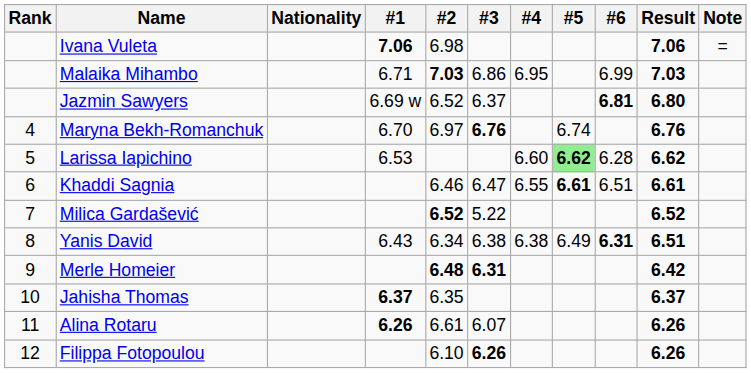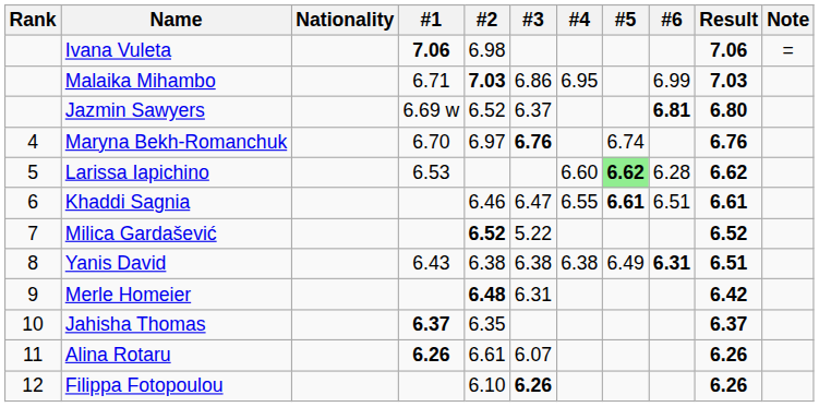 <table class="wikitable sortable" style="text-align:center">
 <tr>
 <th>Rank</th>
 <th>Name</th>
 <th>Nationality</th>
 <th>#1</th>
 <th>#2</th>
 <th>#3</th>
 <th>#4</th>
 <th>#5</th>
 <th>#6</th>
 <th>Result</th>
 <th>Note</th>
 </tr>
 <tr>
 <td></td>
 <td align=left><a href='#'>Ivana Vuleta</a></td>
 <td align=left></td>
 <td><strong>7.06</strong></td>
 <td>6.98</td>
 <td></td>
 <td></td>
 <td></td>
 <td></td>
 <td><strong>7.06</strong></td>
 <td>=</td>
 </tr>
 <tr>
 <td></td>
 <td align=left><a href='#'>Malaika Mihambo</a></td>
 <td align=left></td>
 <td>6.71</td>
 <td><strong>7.03</strong></td>
 <td>6.86</td>
 <td>6.95</td>
 <td></td>
 <td>6.99</td>
 <td><strong>7.03</strong></td>
 <td></td>
 </tr>
 <tr>
 <td></td>
 <td align=left><a href='#'>Jazmin Sawyers</a></td>
 <td align=left></td>
 <td>6.69 w</td>
 <td>6.52</td>
 <td>6.37</td>
 <td></td>
 <td></td>
 <td><strong>6.81</strong></td>
 <td><strong>6.80</strong></td>
 <td></td>
 </tr>
 <tr>
 <td>4</td>
 <td align=left><a href='#'>Maryna Bekh-Romanchuk</a></td>
 <td align=left></td>
 <td>6.70</td>
 <td>6.97</td>
 <td><strong>6.76</strong></td>
 <td></td>
 <td>6.74</td>
 <td></td>
 <td><strong>6.76</strong></td>
 <td></td>
 </tr>
 <tr>
 <td>5</td>
 <td align=left><a href='#'>Larissa Iapichino</a></td>
 <td align=left></td>
 <td>6.53</td>
 <td></td>
 <td></td>
 <td>6.60</td>
 <td style="background: lightgreen;"><strong>6.62</strong></td>
 <td>6.28</td>
 <td><strong>6.62</strong></td>
 <td></td>
 </tr>
 <tr>
 <td>6</td>
 <td align=left><a href='#'>Khaddi Sagnia</a></td>
 <td align=left></td>
 <td></td>
 <td>6.46</td>
 <td>6.47</td>
 <td>6.55</td>
 <td><strong>6.61</strong></td>
 <td>6.51</td>
 <td><strong>6.61</strong></td>
 <td></td>
 </tr>
 <tr>
 <td>7</td>
 <td align=left><a href='#'>Milica Gardašević</a></td>
 <td align=left></td>
 <td></td>
 <td><strong>6.52</strong></td>
 <td>5.22</td>
 <td></td>
 <td></td>
 <td></td>
 <td><strong>6.52</strong></td>
 <td></td>
 </tr>
 <tr>
 <td>8</td>
 <td align=left><a href='#'>Yanis David</a></td>
 <td align=left></td>
 <td>6.43</td>
-<td>6.34</td>
+<td>6.38</td>
 <td>6.38</td>
 <td>6.38</td>
 <td>6.49</td>
 <td><strong>6.31</strong></td>
 <td><strong>6.51</strong></td>
 <td></td>
 </tr>
 <tr>
 <td>9</td>
 <td align=left><a href='#'>Merle Homeier</a></td>
 <td align=left></td>
 <td></td>
 <td><strong>6.48</strong></td>
-<td><strong>6.31</strong></td>
+<td>6.31</td>
 <td></td>
 <td></td>
 <td></td>
 <td><strong>6.42</strong></td>
 <td></td>
 </tr>
 <tr>
 <td>10</td>
 <td align=left><a href='#'>Jahisha Thomas</a></td>
 <td align=left></td>
 <td><strong>6.37</strong></td>
 <td>6.35</td>
 <td></td>
 <td></td>
 <td></td>
 <td></td>
 <td><strong>6.37</strong></td>
 <td></td>
 </tr>
 <tr>
 <td>11</td>
 <td align=left><a href='#'>Alina Rotaru</a></td>
 <td align=left></td>
 <td><strong>6.26</strong></td>
 <td>6.61</td>
 <td>6.07</td>
 <td></td>
 <td></td>
 <td></td>
 <td><strong>6.26</strong></td>
 <td></td>
 </tr>
 <tr>
 <td>12</td>
 <td align=left><a href='#'>Filippa Fotopoulou</a></td>
 <td align=left></td>
 <td></td>
 <td>6.10</td>
 <td><strong>6.26</strong></td>
 <td></td>
 <td></td>
 <td></td>
 <td><strong>6.26</strong></td>
 <td></td>
 </tr>
 </table>
